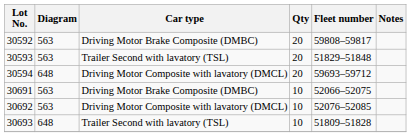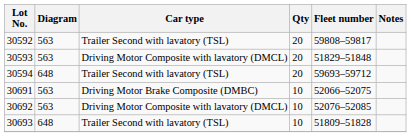 <table class="wikitable sortable">
 <tr>
 <th>Lot<br>No.</th>
 <th>Diagram</th>
 <th>Car type</th>
 <th>Qty<br></th>
 <th>Fleet number</th>
 <th>Notes</th>
 </tr>
 <tr>
 <td>30592</td>
 <td>563</td>
-<td>Driving Motor Brake Composite (DMBC)</td>
+<td>Trailer Second with lavatory (TSL)</td>
 <td>20</td>
 <td>59808–59817</td>
 <td></td>
 </tr>
 <tr>
 <td>30593</td>
 <td>563</td>
-<td>Trailer Second with lavatory (TSL)</td>
+<td>Driving Motor Composite with lavatory (DMCL)</td>
 <td>20</td>
 <td>51829–51848</td>
 <td></td>
 </tr>
 <tr>
 <td>30594</td>
 <td>648</td>
-<td>Driving Motor Composite with lavatory (DMCL)</td>
+<td>Trailer Second with lavatory (TSL)</td>
 <td>20</td>
 <td>59693–59712</td>
 <td></td>
 </tr>
 <tr>
 <td>30691</td>
 <td>563</td>
 <td>Driving Motor Brake Composite (DMBC)</td>
 <td>10</td>
 <td>52066–52075</td>
 <td></td>
 </tr>
 <tr>
 <td>30692</td>
 <td>563</td>
 <td>Driving Motor Composite with lavatory (DMCL)</td>
 <td>10</td>
 <td>52076–52085</td>
 <td></td>
 </tr>
 <tr>
 <td>30693</td>
 <td>648</td>
 <td>Trailer Second with lavatory (TSL)</td>
 <td>10</td>
 <td>51809–51828</td>
 <td></td>
 </tr>
 <tr>
 </tr>
 </table>
